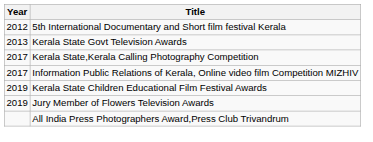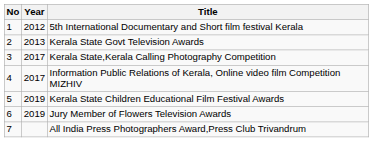 <table class="wikitable sortable">
 <tr>
+<th>No</th>
 <th>Year</th>
 <th>Title</th>
 </tr>
 <tr>
+<td>1</td>
 <td>2012</td>
 <td>5th International Documentary and Short film festival Kerala</td>
 </tr>
 <tr>
+<td>2</td>
 <td>2013</td>
 <td>Kerala State Govt Television Awards</td>
 </tr>
 <tr>
+<td>3</td>
 <td>2017</td>
 <td>Kerala State,Kerala Calling Photography Competition</td>
 </tr>
 <tr>
+<td>4</td>
 <td>2017</td>
 <td>Information Public Relations of Kerala, Online video film Competition MIZHIV</td>
 </tr>
 <tr>
+<td>5</td>
 <td>2019</td>
 <td>Kerala State Children Educational Film Festival Awards</td>
 </tr>
 <tr>
+<td>6</td>
 <td>2019</td>
 <td>Jury Member of Flowers Television Awards</td>
 </tr>
 <tr>
+<td>7</td>
 <td></td>
 <td>All India Press Photographers Award,Press Club Trivandrum</td>
 </tr>
 </table>
